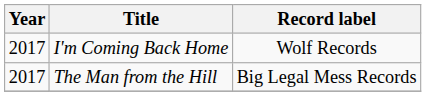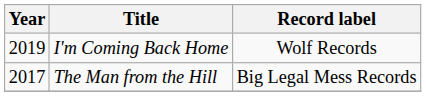 <table class="wikitable sortable">
 <tr>
 <th>Year</th>
 <th>Title</th>
 <th>Record label</th>
 </tr>
 <tr>
-<td>2017</td>
+<td>2019</td>
 <td><em>I'm Coming Back Home</em></td>
 <td style="text-align:center;">Wolf Records</td>
 </tr>
 <tr>
 <td>2017</td>
 <td><em>The Man from the Hill</em></td>
 <td style="text-align:center;">Big Legal Mess Records</td>
 </tr>
 <tr>
 </tr>
 </table>
